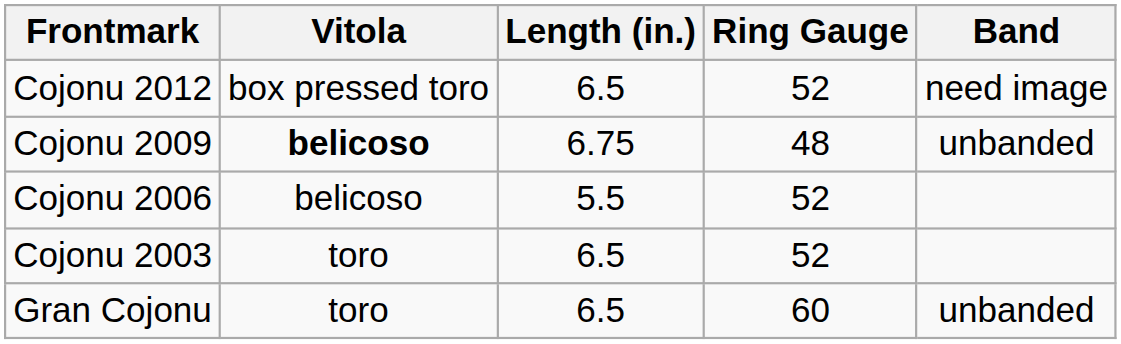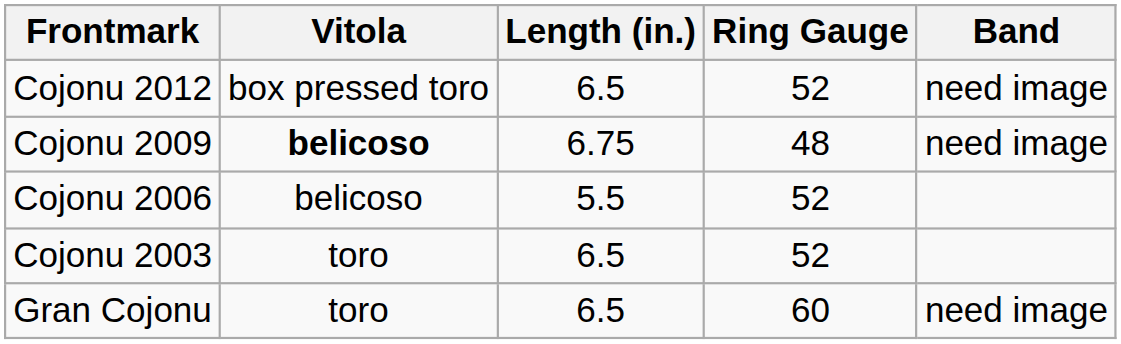 <table class="wikitable">
 <tr>
 <th>Frontmark</th>
 <th>Vitola</th>
 <th>Length (in.)</th>
 <th>Ring Gauge</th>
 <th>Band</th>
 </tr>
 <tr>
 <td>Cojonu 2012</td>
 <td align="center">box pressed toro</td>
 <td align="center">6.5</td>
 <td align="center">52</td>
 <td>need image</td>
 </tr>
 <tr>
 <td>Cojonu 2009</td>
 <td align="center"><strong>belicoso</strong></td>
 <td align="center">6.75</td>
 <td align="center">48</td>
-<td align="center">unbanded</td>
+<td>need image</td>
 </tr>
 <tr>
 <td>Cojonu 2006</td>
 <td align="center">belicoso</td>
 <td align="center">5.5</td>
 <td align="center">52</td>
 <td></td>
 </tr>
 <tr>
 <td>Cojonu 2003</td>
 <td align="center">toro</td>
 <td align="center">6.5</td>
 <td align="center">52</td>
 <td></td>
 </tr>
 <tr>
 <td>Gran Cojonu</td>
 <td align="center">toro</td>
 <td align="center">6.5</td>
 <td align="center">60</td>
-<td align="center">unbanded</td>
+<td>need image</td>
 </tr>
 </table>
